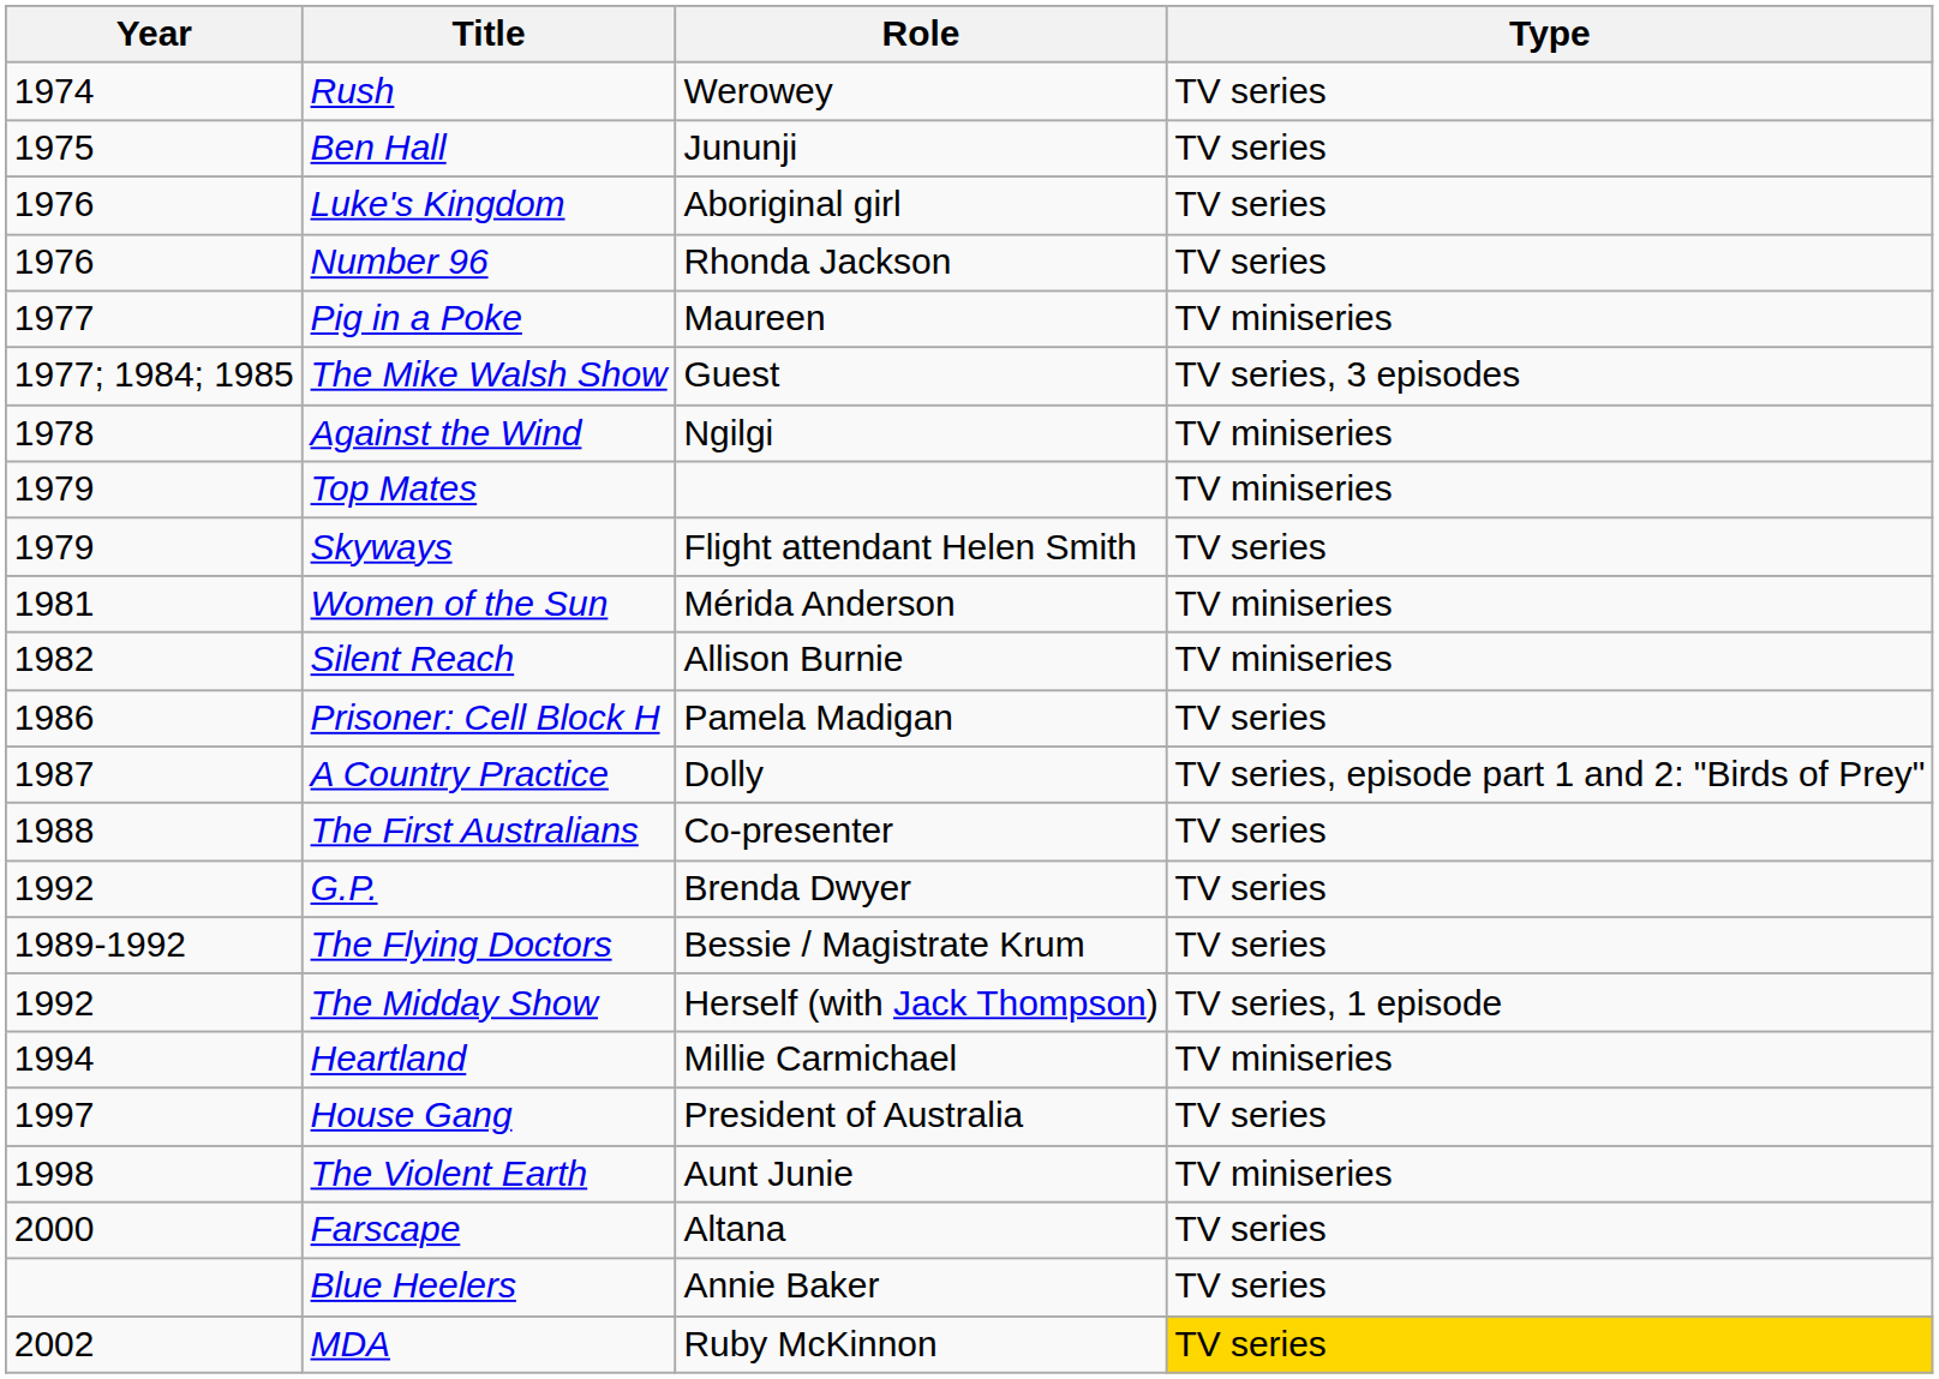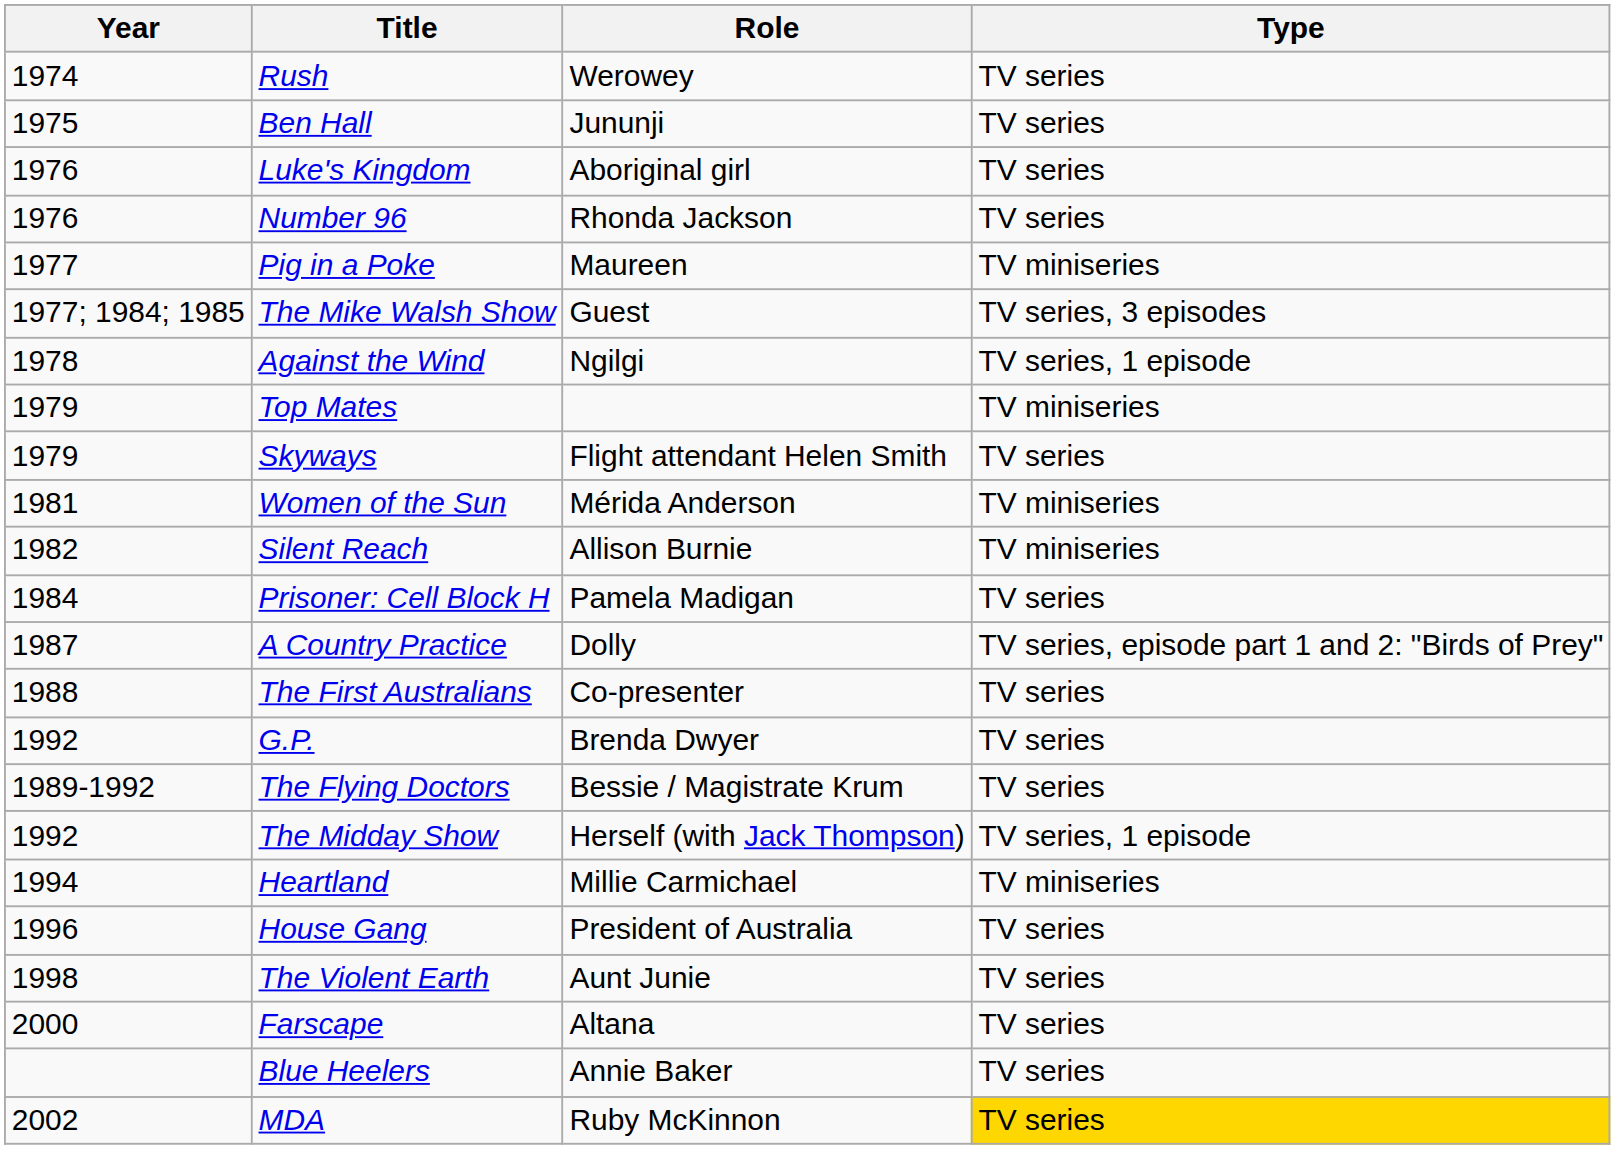 <table class="wikitable">
 <tr>
 <th>Year</th>
 <th>Title</th>
 <th>Role</th>
 <th>Type</th>
 </tr>
 <tr>
 <td>1974</td>
 <td><em><a href='#'>Rush</a></em></td>
 <td>Werowey</td>
 <td>TV series</td>
 </tr>
 <tr>
 <td>1975</td>
 <td><em><a href='#'>Ben Hall</a></em></td>
 <td>Jununji</td>
 <td>TV series</td>
 </tr>
 <tr>
 <td>1976</td>
 <td><em><a href='#'>Luke's Kingdom</a></em></td>
 <td>Aboriginal girl</td>
 <td>TV series</td>
 </tr>
 <tr>
 <td>1976</td>
 <td><em><a href='#'>Number 96</a></em></td>
 <td>Rhonda Jackson</td>
 <td>TV series</td>
 </tr>
 <tr>
 <td>1977</td>
 <td><em><a href='#'>Pig in a Poke</a></em></td>
 <td>Maureen</td>
 <td>TV miniseries</td>
 </tr>
 <tr>
 <td>1977; 1984; 1985</td>
 <td><em><a href='#'>The Mike Walsh Show</a></em></td>
 <td>Guest</td>
 <td>TV series, 3 episodes</td>
 </tr>
 <tr>
 <td>1978</td>
 <td><em><a href='#'>Against the Wind</a></em></td>
 <td>Ngilgi</td>
-<td>TV miniseries</td>
+<td>TV series, 1 episode</td>
 </tr>
 <tr>
 <td>1979</td>
 <td><em><a href='#'>Top Mates</a></em></td>
 <td></td>
 <td>TV miniseries</td>
 </tr>
 <tr>
 <td>1979</td>
 <td><em><a href='#'>Skyways</a></em></td>
 <td>Flight attendant Helen Smith</td>
 <td>TV series</td>
 </tr>
 <tr>
 <td>1981</td>
 <td><em><a href='#'>Women of the Sun</a></em></td>
 <td>Mérida Anderson</td>
 <td>TV miniseries</td>
 </tr>
 <tr>
 <td>1982</td>
 <td><em><a href='#'>Silent Reach</a></em></td>
 <td>Allison Burnie</td>
 <td>TV miniseries</td>
 </tr>
 <tr>
-<td>1986</td>
+<td>1984</td>
 <td><em><a href='#'>Prisoner: Cell Block H</a></em></td>
 <td>Pamela Madigan</td>
 <td>TV series</td>
 </tr>
 <tr>
 <td>1987</td>
 <td><em><a href='#'>A Country Practice</a></em></td>
 <td>Dolly</td>
 <td>TV series, episode part 1 and 2: "Birds of Prey"</td>
 </tr>
 <tr>
 <td>1988</td>
 <td><em><a href='#'>The First Australians</a></em></td>
 <td>Co-presenter</td>
 <td>TV series</td>
 </tr>
 <tr>
 <td>1992</td>
 <td><em><a href='#'>G.P.</a></em></td>
 <td>Brenda Dwyer</td>
 <td>TV series</td>
 </tr>
 <tr>
 <td>1989-1992</td>
 <td><em><a href='#'>The Flying Doctors</a></em></td>
 <td>Bessie / Magistrate Krum</td>
 <td>TV series</td>
 </tr>
 <tr>
 <td>1992</td>
 <td><em><a href='#'>The Midday Show</a></em></td>
 <td>Herself (with <a href='#'>Jack Thompson</a>)</td>
 <td>TV series, 1 episode</td>
 </tr>
 <tr>
 <td>1994</td>
 <td><em><a href='#'>Heartland</a></em></td>
 <td>Millie Carmichael</td>
 <td>TV miniseries</td>
 </tr>
 <tr>
-<td>1997</td>
+<td>1996</td>
 <td><em><a href='#'>House Gang</a></em></td>
 <td>President of Australia</td>
 <td>TV series</td>
 </tr>
 <tr>
 <td>1998</td>
 <td><em><a href='#'>The Violent Earth</a></em></td>
 <td>Aunt Junie</td>
-<td>TV miniseries</td>
+<td>TV series</td>
 </tr>
 <tr>
 <td>2000</td>
 <td><em><a href='#'>Farscape</a></em></td>
 <td>Altana</td>
 <td>TV series</td>
 </tr>
 <tr>
 <td></td>
 <td><em><a href='#'>Blue Heelers</a></em></td>
 <td>Annie Baker</td>
 <td>TV series</td>
 </tr>
 <tr>
 <td>2002</td>
 <td><em><a href='#'>MDA</a></em></td>
 <td>Ruby McKinnon</td>
 <td style="background: gold;">TV series</td>
 </tr>
 </table>
